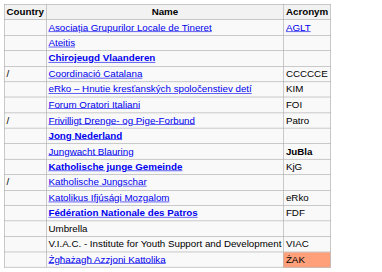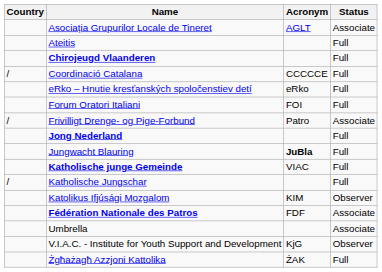 <table class="wikitable sortable">
 <tr>
 <th>Country</th>
 <th>Name</th>
 <th>Acronym</th>
+<th>Status</th>
 </tr>
 <tr>
 <td></td>
 <td><a href='#'>Asociația Grupurilor Locale de Tineret</a></td>
 <td><a href='#'>AGLT</a></td>
+<td>Associate</td>
 </tr>
 <tr>
 <td></td>
 <td><a href='#'>Ateitis</a></td>
 <td></td>
+<td>Full</td>
 </tr>
 <tr>
 <td></td>
 <td><strong><a href='#'>Chirojeugd Vlaanderen</a></strong></td>
 <td></td>
+<td>Full</td>
 </tr>
 <tr>
 <td> / </td>
 <td><a href='#'>Coordinació Catalana</a></td>
 <td>CCCCCE</td>
+<td>Full</td>
 </tr>
 <tr>
 <td></td>
 <td><a href='#'>eRko – Hnutie kresťanských spoločenstiev detí</a></td>
-<td>KIM</td>
+<td>eRko</td>
+<td>Full</td>
 </tr>
 <tr>
 <td></td>
 <td><a href='#'>Forum Oratori Italiani</a></td>
 <td>FOI</td>
+<td>Full</td>
 </tr>
 <tr>
 <td> / </td>
 <td><a href='#'>Frivilligt Drenge- og Pige-Forbund</a></td>
 <td>Patro</td>
+<td>Associate</td>
 </tr>
 <tr>
 <td></td>
 <td><strong><a href='#'>Jong Nederland</a></strong></td>
 <td></td>
+<td>Full</td>
 </tr>
 <tr>
 <td></td>
 <td><a href='#'>Jungwacht Blauring</a></td>
 <td><strong>JuBla</strong></td>
+<td>Full</td>
 </tr>
 <tr>
 <td></td>
 <td><strong><a href='#'>Katholische junge Gemeinde</a></strong></td>
-<td>KjG</td>
+<td>VIAC</td>
+<td>Full</td>
 </tr>
 <tr>
 <td> / <br></td>
 <td><a href='#'>Katholische Jungschar</a></td>
 <td></td>
+<td>Full</td>
 </tr>
 <tr>
 <td></td>
 <td><a href='#'>Katolikus Ifjúsági Mozgalom</a></td>
-<td>eRko</td>
+<td>KIM</td>
+<td>Observer</td>
 </tr>
 <tr>
 <td></td>
 <td><strong><a href='#'>Fédération Nationale des Patros</a></strong></td>
 <td>FDF</td>
+<td>Associate</td>
 </tr>
 <tr>
 <td></td>
 <td>Umbrella</td>
 <td></td>
+<td>Associate</td>
 </tr>
 <tr>
 <td></td>
 <td>V.I.A.C. - Institute for Youth Support and Development</td>
-<td>VIAC</td>
+<td>KjG</td>
+<td>Observer</td>
 </tr>
 <tr>
 <td></td>
 <td><a href='#'>Żgħażagħ Azzjoni Kattolika</a></td>
-<td style="background: lightsalmon;">ŻAK</td>
+<td>ŻAK</td>
+<td>Full</td>
 </tr>
 </table>
